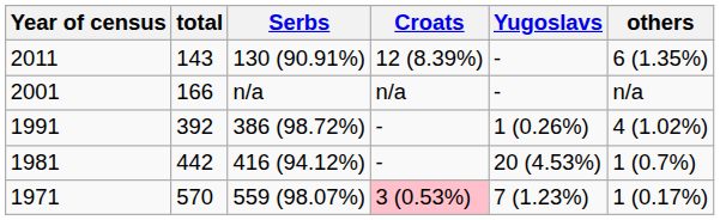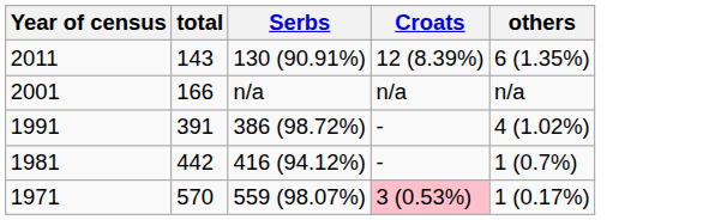 <table class="wikitable">
 <tr>
 <th>Year of census</th>
 <th>total</th>
 <th><a href='#'>Serbs</a></th>
 <th><a href='#'>Croats</a></th>
-<th><a href='#'>Yugoslavs</a></th>
 <th>others</th>
 </tr>
 <tr>
 <td>2011</td>
 <td>143</td>
 <td>130 (90.91%)</td>
 <td>12 (8.39%)</td>
-<td>-</td>
 <td>6 (1.35%)</td>
 </tr>
 <tr>
 <td>2001</td>
 <td>166</td>
 <td>n/a</td>
 <td>n/a</td>
-<td>-</td>
 <td>n/a</td>
 </tr>
 <tr>
 <td>1991</td>
-<td>392</td>
+<td>391</td>
 <td>386 (98.72%)</td>
 <td>-</td>
-<td>1 (0.26%)</td>
 <td>4 (1.02%)</td>
 </tr>
 <tr>
 <td>1981</td>
 <td>442</td>
 <td>416 (94.12%)</td>
 <td>-</td>
-<td>20 (4.53%)</td>
 <td>1 (0.7%)</td>
 </tr>
 <tr>
 <td>1971</td>
 <td>570</td>
 <td>559 (98.07%)</td>
 <td style="background: pink;">3 (0.53%)</td>
-<td>7 (1.23%)</td>
 <td>1 (0.17%)</td>
 </tr>
 </table>
